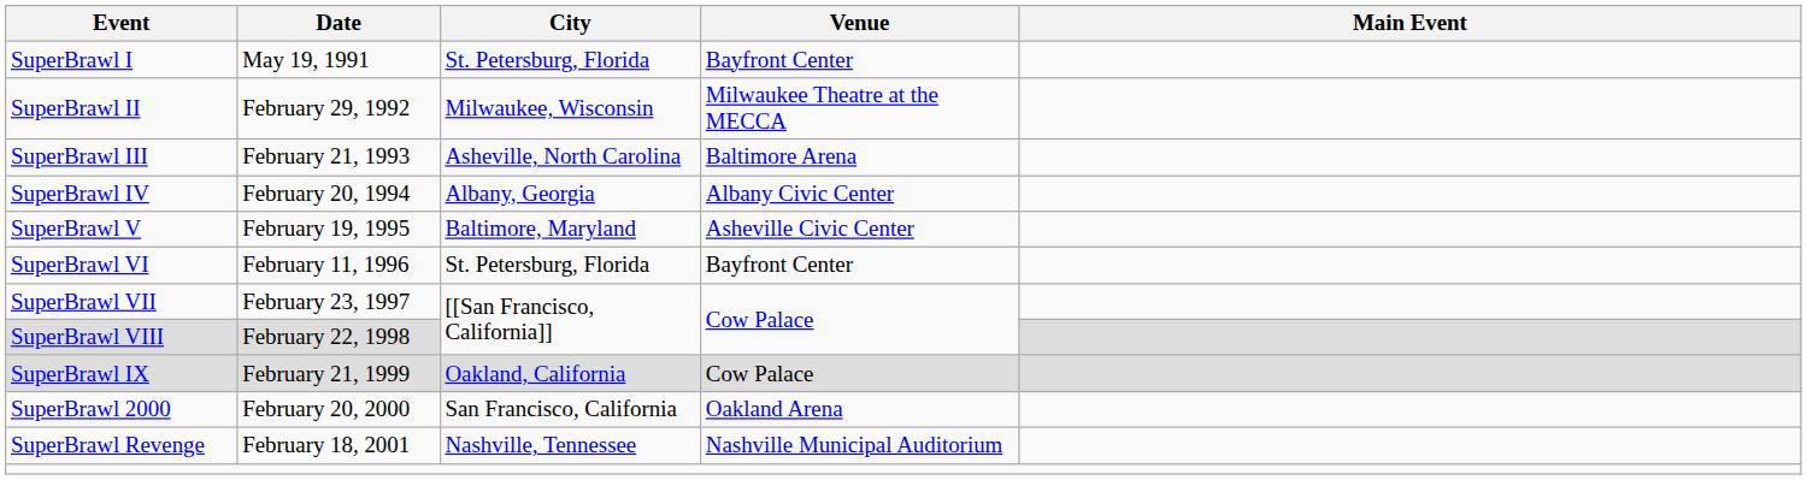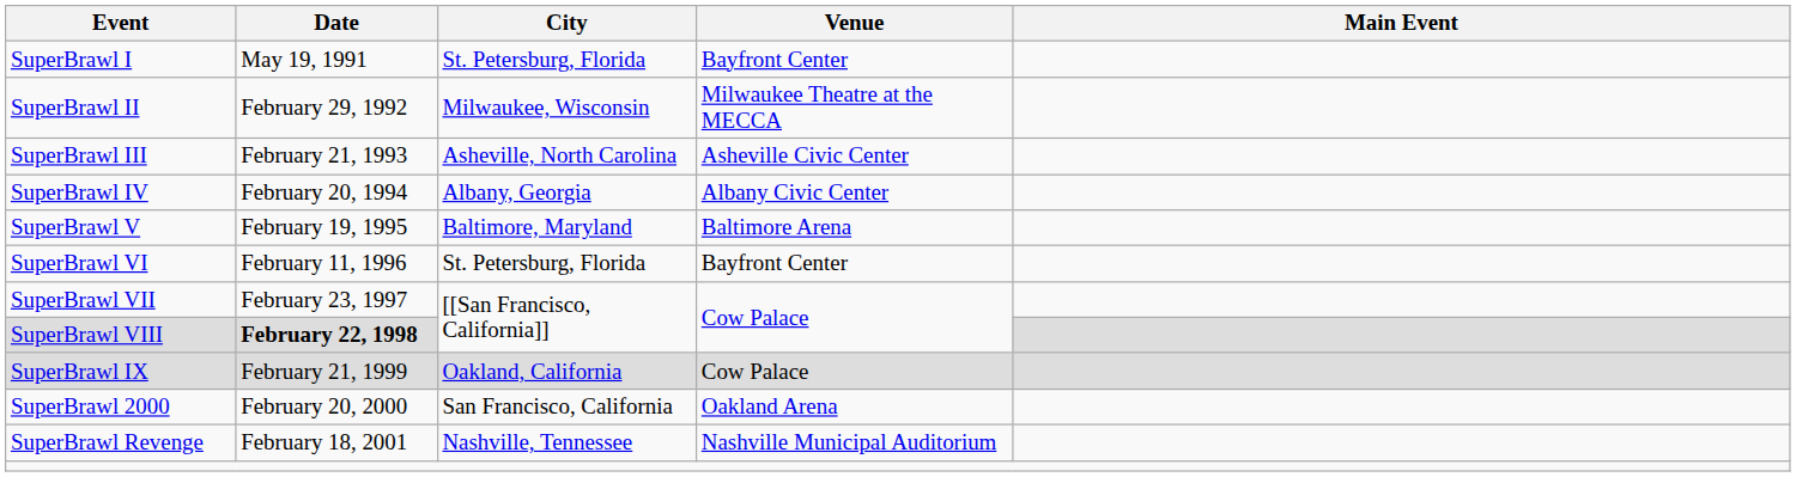 <table class="wikitable"  style="margin:auto; width:100%;">
 <tr>
 <th style="width:8%;">Event</th>
 <th style="width:7%;">Date</th>
 <th style="width:9%;">City</th>
 <th style="width:11%;">Venue</th>
 <th style="width:27%;">Main Event</th>
 </tr>
 <tr>
 <td><a href='#'>SuperBrawl I</a></td>
 <td>May 19, 1991</td>
 <td><a href='#'>St. Petersburg, Florida</a></td>
 <td><a href='#'>Bayfront Center</a></td>
 <td></td>
 </tr>
 <tr>
 <td><a href='#'>SuperBrawl II</a></td>
 <td>February 29, 1992</td>
 <td><a href='#'>Milwaukee, Wisconsin</a></td>
 <td><a href='#'>Milwaukee Theatre at the MECCA</a></td>
 <td></td>
 </tr>
 <tr>
 <td><a href='#'>SuperBrawl III</a></td>
 <td>February 21, 1993</td>
 <td><a href='#'>Asheville, North Carolina</a></td>
-<td><a href='#'>Baltimore Arena</a></td>
+<td><a href='#'>Asheville Civic Center</a></td>
 <td></td>
 </tr>
 <tr>
 <td><a href='#'>SuperBrawl IV</a></td>
 <td>February 20, 1994</td>
 <td><a href='#'>Albany, Georgia</a></td>
 <td><a href='#'>Albany Civic Center</a></td>
 <td></td>
 </tr>
 <tr>
 <td><a href='#'>SuperBrawl V</a></td>
 <td>February 19, 1995</td>
 <td><a href='#'>Baltimore, Maryland</a></td>
-<td><a href='#'>Asheville Civic Center</a></td>
+<td><a href='#'>Baltimore Arena</a></td>
 <td></td>
 </tr>
 <tr>
 <td><a href='#'>SuperBrawl VI</a></td>
 <td>February 11, 1996</td>
 <td>St. Petersburg, Florida</td>
 <td>Bayfront Center</td>
 <td></td>
 </tr>
 <tr>
 <td><a href='#'>SuperBrawl VII</a></td>
 <td>February 23, 1997</td>
 <td rowspan="2">[[San Francisco, California]]</td>
 <td rowspan="2"><a href='#'>Cow Palace</a></td>
 <td></td>
 </tr>
 <tr style="background:#ddd;">
 <td><a href='#'>SuperBrawl VIII</a></td>
-<td>February 22, 1998</td>
+<td><strong>February 22, 1998</strong></td>
 <td></td>
 </tr>
 <tr style="background:#ddd;">
 <td><a href='#'>SuperBrawl IX</a></td>
 <td>February 21, 1999</td>
 <td><a href='#'>Oakland, California</a></td>
 <td>Cow Palace</td>
 <td></td>
 </tr>
 <tr>
 <td><a href='#'>SuperBrawl 2000</a></td>
 <td>February 20, 2000</td>
 <td>San Francisco, California</td>
 <td><a href='#'>Oakland Arena</a></td>
 <td></td>
 </tr>
 <tr>
 <td><a href='#'>SuperBrawl Revenge</a></td>
 <td>February 18, 2001</td>
 <td><a href='#'>Nashville, Tennessee</a></td>
 <td><a href='#'>Nashville Municipal Auditorium</a></td>
 <td></td>
 </tr>
 <tr>
 <td colspan="10"></td>
 </tr>
 </table>
